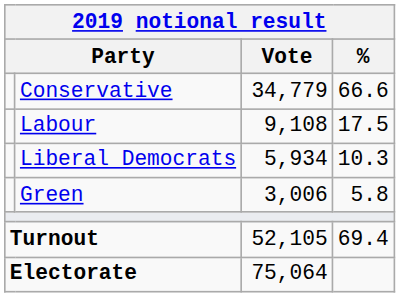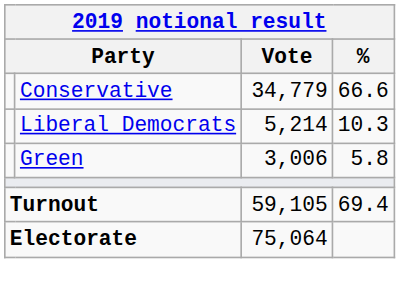 <table class="wikitable">
 <tr>
 <th colspan="4"><a href='#'>2019</a> <a href='#'>notional result</a></th>
 </tr>
 <tr>
 <th bgcolor="#DDDDFF" width="130px" colspan="2">Party</th>
 <th bgcolor="#DDDDFF" width="50px">Vote</th>
 <th bgcolor="#DDDDFF" width="30px">%</th>
 </tr>
 <tr>
 <td></td>
 <td><a href='#'>Conservative</a></td>
 <td align=right>34,779</td>
 <td align=right>66.6</td>
 </tr>
 <tr>
 <td></td>
-<td><a href='#'>Labour</a></td>
-<td align=right>9,108</td>
-<td align=right>17.5</td>
-</tr>
-<tr>
-<td></td>
 <td><a href='#'>Liberal Democrats</a></td>
-<td align=right>5,934</td>
+<td align=right>5,214</td>
 <td align=right>10.3</td>
 </tr>
 <tr>
 <td></td>
 <td><a href='#'>Green</a></td>
 <td align=right>3,006</td>
 <td align=right>5.8</td>
 </tr>
 <tr>
 <td colspan="4" bgcolor="#EAECF0"></td>
 </tr>
 <tr>
 <td colspan="2"><strong>Turnout</strong></td>
-<td align=right>52,105</td>
+<td align=right>59,105</td>
 <td align=right>69.4</td>
 </tr>
 <tr>
 <td colspan="2"><strong>Electorate</strong></td>
 <td align=right>75,064</td>
 </tr>
 </table>
